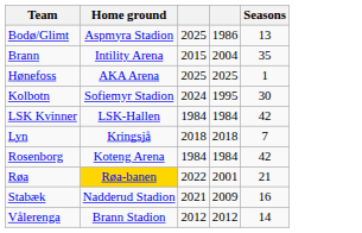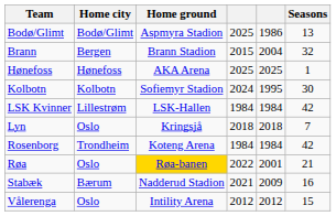 <table class="wikitable sortable" style="text-align:center;">
 <tr>
 <th>Team</th>
+<th>Home city</th>
 <th>Home ground</th>
 <th></th>
 <th></th>
 <th>Seasons</th>
 </tr>
 <tr>
+<td style="text-align:left"><a href='#'>Bodø/Glimt</a></td>
 <td style="text-align:left"><a href='#'>Bodø/Glimt</a></td>
 <td><a href='#'>Aspmyra Stadion</a></td>
 <td>2025</td>
 <td>1986</td>
 <td>13</td>
 </tr>
 <tr>
 <td style="text-align:left"><a href='#'>Brann</a></td>
-<td><a href='#'>Intility Arena</a></td>
+<td style="text-align:left"><a href='#'>Bergen</a></td>
+<td><a href='#'>Brann Stadion</a></td>
 <td>2015</td>
 <td>2004</td>
-<td>35</td>
+<td>32</td>
 </tr>
 <tr>
+<td style="text-align:left"><a href='#'>Hønefoss</a></td>
 <td style="text-align:left"><a href='#'>Hønefoss</a></td>
 <td><a href='#'>AKA Arena</a></td>
 <td>2025</td>
 <td>2025</td>
 <td>1</td>
 </tr>
 <tr>
 <td style="text-align:left"><a href='#'>Kolbotn</a></td>
+<td style="text-align:left"><a href='#'>Kolbotn</a></td>
 <td><a href='#'>Sofiemyr Stadion</a></td>
 <td>2024</td>
 <td>1995</td>
 <td>30</td>
 </tr>
 <tr>
 <td style="text-align:left"><a href='#'>LSK Kvinner</a></td>
+<td style="text-align:left"><a href='#'>Lillestrøm</a></td>
 <td><a href='#'>LSK-Hallen</a></td>
 <td>1984</td>
 <td>1984</td>
 <td>42</td>
 </tr>
 <tr>
 <td style="text-align:left"><a href='#'>Lyn</a></td>
+<td style="text-align:left"><a href='#'>Oslo</a></td>
 <td><a href='#'>Kringsjå</a></td>
 <td>2018</td>
 <td>2018</td>
 <td>7</td>
 </tr>
 <tr>
 <td style="text-align:left"><a href='#'>Rosenborg</a></td>
+<td style="text-align:left"><a href='#'>Trondheim</a></td>
 <td><a href='#'>Koteng Arena</a></td>
 <td>1984</td>
 <td>1984</td>
 <td>42</td>
 </tr>
 <tr>
 <td style="text-align:left"><a href='#'>Røa</a></td>
+<td style="text-align:left"><a href='#'>Oslo</a></td>
 <td style="background: gold;"><a href='#'>Røa-banen</a></td>
 <td>2022</td>
 <td>2001</td>
 <td>21</td>
 </tr>
 <tr>
 <td style="text-align:left"><a href='#'>Stabæk</a></td>
+<td style="text-align:left"><a href='#'>Bærum</a></td>
 <td><a href='#'>Nadderud Stadion</a></td>
 <td>2021</td>
 <td>2009</td>
 <td>16</td>
 </tr>
 <tr>
 <td style="text-align:left"><a href='#'>Vålerenga</a></td>
-<td><a href='#'>Brann Stadion</a></td>
+<td style="text-align:left"><a href='#'>Oslo</a></td>
+<td><a href='#'>Intility Arena</a></td>
 <td>2012</td>
 <td>2012</td>
-<td>14</td>
+<td>15</td>
 </tr>
 </table>
